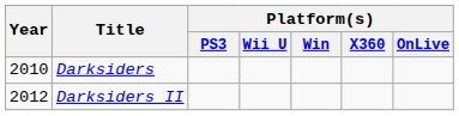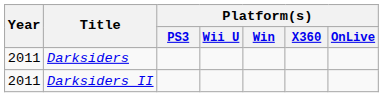 <table class="wikitable">
 <tr>
 <th rowspan="2">Year</th>
 <th rowspan="2">Title</th>
 <th colspan="5">Platform(s)</th>
 </tr>
 <tr>
 <th style="width:3em; font-size:90%"><a href='#'>PS3</a></th>
 <th style="width:3em; font-size:90%"><a href='#'>Wii U</a></th>
 <th style="width:3em; font-size:90%"><a href='#'>Win</a></th>
 <th style="width:3em; font-size:90%"><a href='#'>X360</a></th>
 <th style="width:3em; font-size:90%"><a href='#'>OnLive</a></th>
 </tr>
 <tr>
-<td>2010</td>
+<td>2011</td>
 <td><em><a href='#'>Darksiders</a></em></td>
 <td></td>
 <td></td>
 <td></td>
 <td></td>
 <td></td>
 </tr>
 <tr>
-<td>2012</td>
+<td>2011</td>
 <td><em><a href='#'>Darksiders II</a></em></td>
 <td></td>
 <td></td>
 <td></td>
 <td></td>
 <td></td>
 </tr>
 </table>
